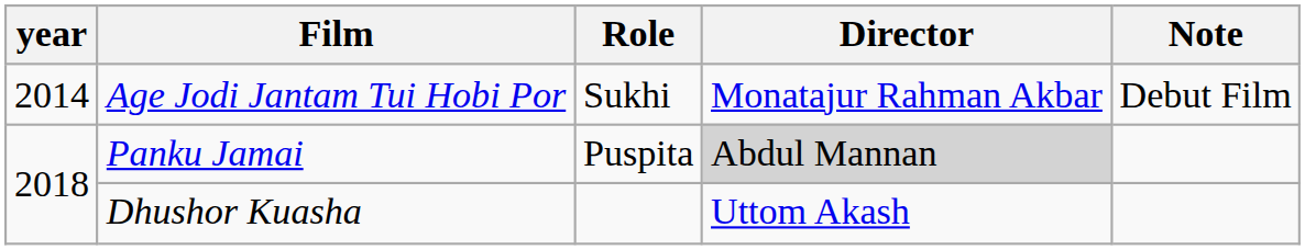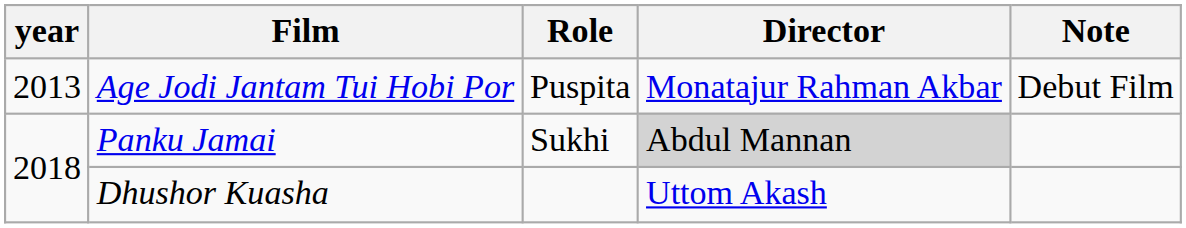 <table class="wikitable">
 <tr>
 <th>year</th>
 <th>Film</th>
 <th>Role</th>
 <th>Director</th>
 <th>Note</th>
 </tr>
 <tr>
-<td>2014</td>
+<td>2013</td>
 <td><em><a href='#'>Age Jodi Jantam Tui Hobi Por</a></em></td>
-<td>Sukhi</td>
+<td>Puspita</td>
 <td><a href='#'>Monatajur Rahman Akbar</a></td>
 <td>Debut Film</td>
 </tr>
 <tr>
 <td rowspan="2">2018</td>
 <td><em><a href='#'>Panku Jamai</a></em></td>
-<td>Puspita</td>
+<td>Sukhi</td>
 <td style="background: lightgrey;">Abdul Mannan</td>
 <td></td>
 </tr>
 <tr>
 <td><em>Dhushor Kuasha</em></td>
 <td></td>
 <td><a href='#'>Uttom Akash</a></td>
 <td></td>
 </tr>
 </table>
